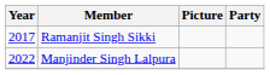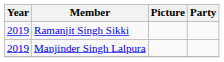 <table class="wikitable sortable">
 <tr>
 <th>Year</th>
 <th>Member</th>
 <th>Picture</th>
 <th colspan="2">Party</th>
 </tr>
 <tr>
-<td><a href='#'>2017</a></td>
+<td><a href='#'>2019</a></td>
 <td><a href='#'>Ramanjit Singh Sikki</a></td>
 <td></td>
 <td></td>
 </tr>
 <tr>
-<td><a href='#'>2022</a></td>
+<td><a href='#'>2019</a></td>
 <td><a href='#'>Manjinder Singh Lalpura</a></td>
 <td></td>
 <td></td>
 </tr>
 <tr>
 </tr>
 </table>
